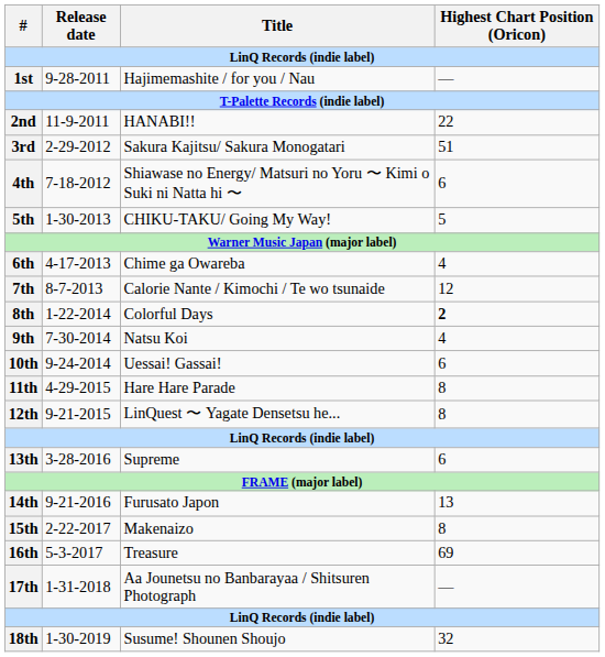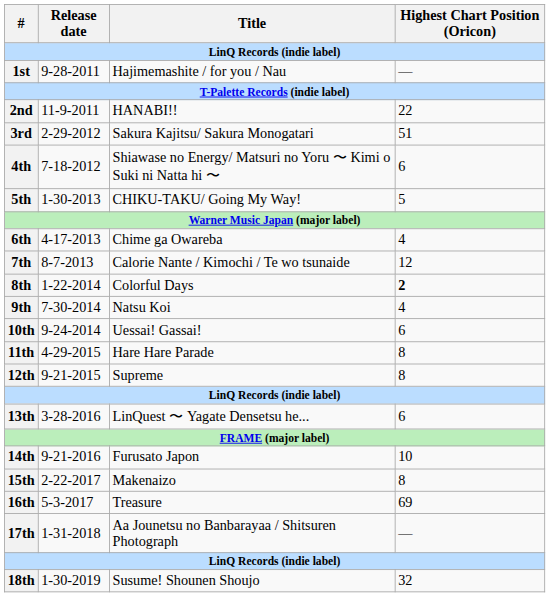 <table class="wikitable">
 <tr>
 <th>#</th>
 <th>Release date</th>
 <th>Title</th>
 <th>Highest Chart Position (Oricon)</th>
 </tr>
 <tr>
 <th colspan="4" style="font-size:small;line-height:1;background-color:#BDF">LinQ Records (indie label)</th>
 </tr>
 <tr>
 <th>1st</th>
 <td><div>9-28-2011</div></td>
 <td><div>Hajimemashite / for you / Nau</div></td>
 <td><div>—</div></td>
 </tr>
 <tr>
 <th colspan="4" style="font-size:small;line-height:1;background-color:#BDF"><a href='#'>T-Palette Records</a> (indie label)</th>
 </tr>
 <tr>
 <th>2nd</th>
 <td><div>11-9-2011</div></td>
 <td><div>HANABI!!</div></td>
 <td><div>22</div></td>
 </tr>
 <tr>
 <th>3rd</th>
 <td><div>2-29-2012</div></td>
 <td><div>Sakura Kajitsu/ Sakura Monogatari</div></td>
 <td><div>51</div></td>
 </tr>
 <tr>
 <th>4th</th>
 <td><div>7-18-2012</div></td>
 <td><div>Shiawase no Energy/ Matsuri no Yoru 〜 Kimi o Suki ni Natta hi 〜</div></td>
 <td><div>6</div></td>
 </tr>
 <tr>
 <th>5th</th>
 <td><div>1-30-2013</div></td>
 <td><div>CHIKU-TAKU/ Going My Way!</div></td>
 <td><div>5</div></td>
 </tr>
 <tr>
 <th colspan="4" style="font-size:small;line-height:1;background-color:#BEB"><a href='#'>Warner Music Japan</a> (major label)</th>
 </tr>
 <tr>
 <th>6th</th>
 <td><div>4-17-2013</div></td>
 <td><div>Chime ga Owareba</div></td>
 <td><div>4</div></td>
 </tr>
 <tr>
 <th>7th</th>
 <td><div>8-7-2013</div></td>
 <td><div>Calorie Nante / Kimochi / Te wo tsunaide</div></td>
 <td><div>12</div></td>
 </tr>
 <tr>
 <th>8th</th>
 <td><div>1-22-2014</div></td>
 <td><div>Colorful Days</div></td>
 <td><div><strong>2</strong></div></td>
 </tr>
 <tr>
 <th>9th</th>
 <td><div>7-30-2014</div></td>
 <td><div>Natsu Koi</div></td>
 <td><div>4</div></td>
 </tr>
 <tr>
 <th>10th</th>
 <td><div>9-24-2014</div></td>
 <td><div>Uessai! Gassai!</div></td>
 <td><div>6</div></td>
 </tr>
 <tr>
 <th>11th</th>
 <td><div>4-29-2015</div></td>
 <td><div>Hare Hare Parade</div></td>
 <td><div>8</div></td>
 </tr>
 <tr>
 <th>12th</th>
 <td><div>9-21-2015</div></td>
-<td><div>LinQuest 〜 Yagate Densetsu he...</div></td>
+<td><div>Supreme</div></td>
 <td><div>8</div></td>
 </tr>
 <tr>
 <th colspan="4" style="font-size:small;line-height:1;background-color:#BDF">LinQ Records (indie label)</th>
 </tr>
 <tr>
 <th>13th</th>
 <td><div>3-28-2016</div></td>
-<td><div>Supreme</div></td>
+<td><div>LinQuest 〜 Yagate Densetsu he...</div></td>
 <td><div>6</div></td>
 </tr>
 <tr>
 <th colspan="4" style="font-size:small;line-height:1;background-color:#BEB"><a href='#'>FRAME</a> (major label)</th>
 </tr>
 <tr>
 <th>14th</th>
 <td><div>9-21-2016</div></td>
 <td><div>Furusato Japon</div></td>
-<td><div>13</div></td>
+<td><div>10</div></td>
 </tr>
 <tr>
 <th>15th</th>
 <td><div>2-22-2017</div></td>
 <td><div>Makenaizo</div></td>
 <td><div>8</div></td>
 </tr>
 <tr>
 <th>16th</th>
 <td><div>5-3-2017</div></td>
 <td><div>Treasure</div></td>
 <td><div>69</div></td>
 </tr>
 <tr>
 <th>17th</th>
 <td><div>1-31-2018</div></td>
 <td><div>Aa Jounetsu no Banbarayaa / Shitsuren Photograph </div></td>
 <td><div>—</div></td>
 </tr>
 <tr>
 <th colspan="4" style="font-size:small;line-height:1;background-color:#BDF">LinQ Records (indie label)</th>
 </tr>
 <tr>
 <th>18th</th>
 <td><div>1-30-2019</div></td>
 <td><div>Susume! Shounen Shoujo</div></td>
 <td><div>32</div></td>
 </tr>
 </table>
